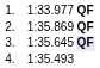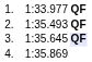 <table style="text-align:center">
 <tr>
 <td width=30>1.</td>
 <td align=left></td>
 <td width=60>1:33.977</td>
 <td><strong>QF</strong></td>
 </tr>
 <tr>
 <td>2.</td>
 <td align=left></td>
-<td>1:35.869</td>
+<td>1:35.493</td>
 <td><strong>QF</strong></td>
 </tr>
 <tr>
 <td>3.</td>
 <td align=left></td>
 <td>1:35.645</td>
 <td style="background: lavender;"><strong>QF</strong></td>
 </tr>
 <tr>
 <td>4.</td>
 <td align=left></td>
-<td>1:35.493</td>
+<td>1:35.869</td>
 </tr>
 </table>
